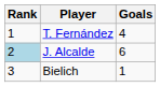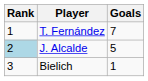 <table class="wikitable">
 <tr>
 <th>Rank</th>
 <th>Player</th>
 <th>Goals</th>
 </tr>
 <tr>
 <td>1</td>
 <td><a href='#'>T. Fernández</a></td>
-<td>4</td>
+<td>7</td>
 </tr>
 <tr>
 <td style="background: lightblue;">2</td>
 <td><a href='#'>J. Alcalde</a></td>
-<td>6</td>
+<td>5</td>
 </tr>
 <tr>
 <td>3</td>
 <td>Bielich</td>
 <td>1</td>
 </tr>
 </table>
